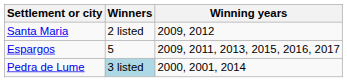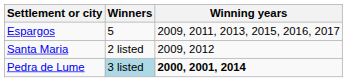 <table class="wikitable">
 <tr>
 <th>Settlement or city</th>
 <th>Winners</th>
 <th>Winning years</th>
 </tr>
 <tr>
+<td><a href='#'>Espargos</a></td>
+<td>5</td>
+<td>2009, 2011, 2013, 2015, 2016, 2017</td>
+</tr>
+<tr>
 <td><a href='#'>Santa Maria</a></td>
 <td>2 listed</td>
 <td>2009, 2012</td>
 </tr>
 <tr>
-<td><a href='#'>Espargos</a></td>
-<td>5</td>
-<td>2009, 2011, 2013, 2015, 2016, 2017</td>
-</tr>
-<tr>
 <td><a href='#'>Pedra de Lume</a></td>
 <td style="background: lightblue;">3 listed</td>
-<td>2000, 2001, 2014</td>
+<td><strong>2000, 2001, 2014</strong></td>
 </tr>
 </table>
